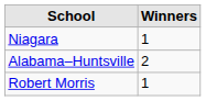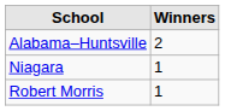 <table class="wikitable">
 <tr>
 <th style="background:#e5e5e5;">School</th>
 <th style="background:#e5e5e5;">Winners</th>
 </tr>
 <tr>
+<td><a href='#'>Alabama–Huntsville</a></td>
+<td>2</td>
+</tr>
+<tr>
 <td><a href='#'>Niagara</a></td>
 <td>1</td>
-</tr>
-<tr>
-<td><a href='#'>Alabama–Huntsville</a></td>
-<td>2</td>
 </tr>
 <tr>
 <td><a href='#'>Robert Morris</a></td>
 <td>1</td>
 </tr>
 </table>
